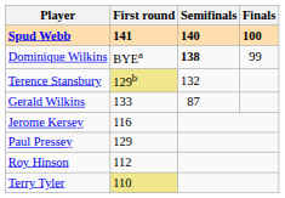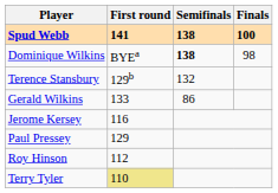 <table class="wikitable">
 <tr>
 <th>Player</th>
 <th>First round</th>
 <th>Semifinals</th>
 <th>Finals</th>
 </tr>
 <tr style="background: #ffdead;">
 <td><strong><a href='#'>Spud Webb</a></strong> </td>
 <td><strong>141</strong> </td>
-<td><strong>140</strong> </td>
+<td><strong>138</strong> </td>
 <td><strong>100</strong> </td>
 </tr>
 <tr>
 <td><a href='#'>Dominique Wilkins</a> </td>
 <td>BYE<sup>a</sup></td>
 <td><strong>138</strong> </td>
-<td>  99 </td>
+<td>  98 </td>
 </tr>
 <tr>
 <td><a href='#'>Terence Stansbury</a> </td>
-<td style="background: khaki;">129<sup>b</sup> </td>
+<td>129<sup>b</sup> </td>
 <td>132 </td>
 <td></td>
 </tr>
 <tr>
 <td><a href='#'>Gerald Wilkins</a> </td>
 <td>133 </td>
-<td>  87 </td>
+<td>  86 </td>
 <td></td>
 </tr>
 <tr>
 <td><a href='#'>Jerome Kersey</a> </td>
 <td>116 </td>
 <td colspan=2></td>
 </tr>
 <tr>
 <td><a href='#'>Paul Pressey</a> </td>
 <td>129 </td>
 <td colspan=2></td>
 </tr>
 <tr>
 <td><a href='#'>Roy Hinson</a> </td>
 <td>112 </td>
 <td colspan=2></td>
 </tr>
 <tr>
 <td><a href='#'>Terry Tyler</a> </td>
 <td style="background: khaki;">110 </td>
 <td colspan=2></td>
 </tr>
 </table>
